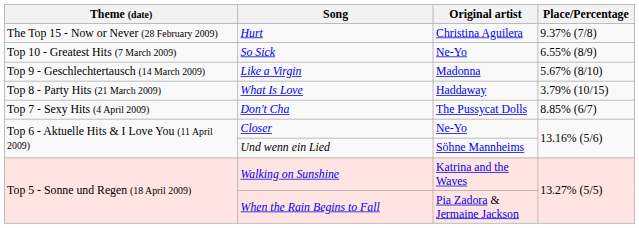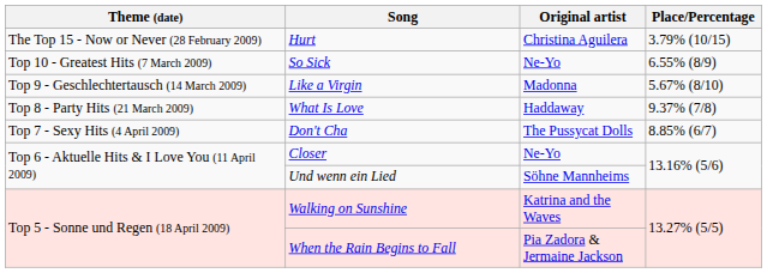 <table class="wikitable" style="font-size:97%;">
 <tr>
 <th style="width:300px;">Theme <small>(date)</small></th>
 <th style="width:250px;">Song</th>
 <th style="width:130px;">Original artist</th>
 <th style="width:120px;">Place/Percentage</th>
 </tr>
 <tr>
 <td>The Top 15 - Now or Never <small>(28 February 2009)</small></td>
 <td><em><a href='#'>Hurt</a></em></td>
 <td><a href='#'>Christina Aguilera</a></td>
-<td>9.37% (7/8)</td>
+<td>3.79% (10/15)</td>
 </tr>
 <tr>
 <td>Top 10 - Greatest Hits <small>(7 March 2009)</small></td>
 <td><em><a href='#'>So Sick</a></em></td>
 <td><a href='#'>Ne-Yo</a></td>
 <td>6.55% (8/9)</td>
 </tr>
 <tr>
 <td>Top 9 - Geschlechtertausch <small>(14 March 2009)</small></td>
 <td><em><a href='#'>Like a Virgin</a></em></td>
 <td><a href='#'>Madonna</a></td>
 <td>5.67% (8/10)</td>
 </tr>
 <tr>
 <td>Top 8 - Party Hits <small>(21 March 2009)</small></td>
 <td><em><a href='#'>What Is Love</a></em></td>
 <td><a href='#'>Haddaway</a></td>
-<td>3.79% (10/15)</td>
+<td>9.37% (7/8)</td>
 </tr>
 <tr>
 <td>Top 7 - Sexy Hits <small>(4 April 2009)</small></td>
 <td><em><a href='#'>Don't Cha</a></em></td>
 <td><a href='#'>The Pussycat Dolls</a></td>
 <td>8.85% (6/7)</td>
 </tr>
 <tr>
 <td rowspan="2">Top 6 - Aktuelle Hits & I Love You <small>(11 April 2009)</small></td>
 <td><em><a href='#'>Closer</a></em></td>
 <td><a href='#'>Ne-Yo</a></td>
 <td rowspan="2">13.16% (5/6)</td>
 </tr>
 <tr>
 <td><em>Und wenn ein Lied</em></td>
 <td><a href='#'>Söhne Mannheims</a></td>
 </tr>
 <tr style="background:#ffe4e1;">
 <td rowspan="2">Top 5 - Sonne und Regen <small>(18 April 2009)</small></td>
 <td><em><a href='#'>Walking on Sunshine</a></em></td>
 <td><a href='#'>Katrina and the Waves</a></td>
 <td rowspan="2">13.27% (5/5)</td>
 </tr>
 <tr style="background:#ffe4e1;">
 <td><em><a href='#'>When the Rain Begins to Fall</a></em></td>
 <td><a href='#'>Pia Zadora</a> & <a href='#'>Jermaine Jackson</a></td>
 </tr>
 </table>
